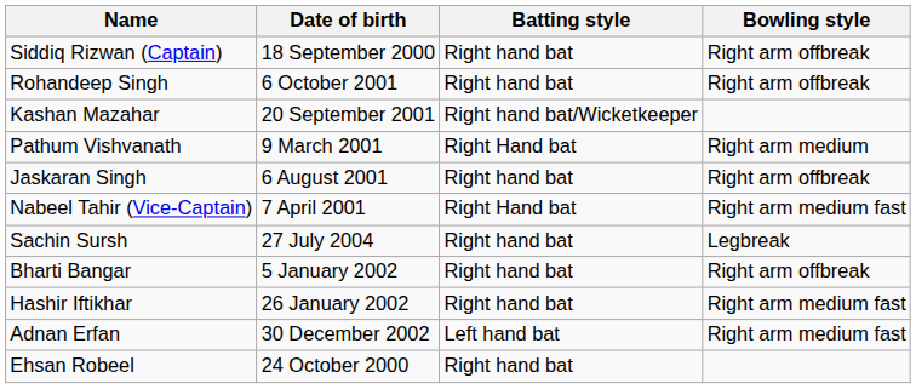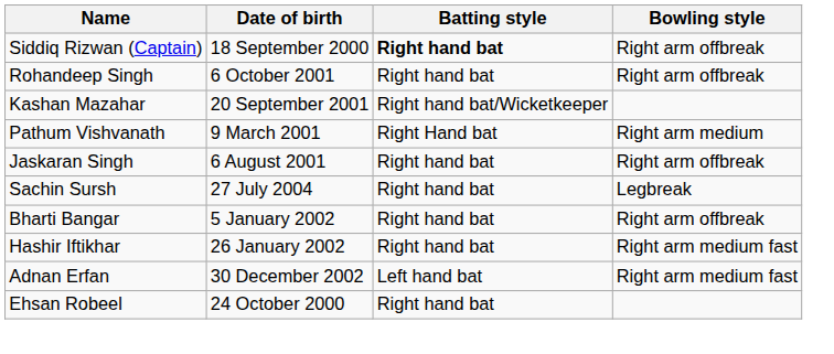 <table class="wikitable">
 <tr>
 <th>Name</th>
 <th>Date of birth</th>
 <th>Batting style</th>
 <th>Bowling style</th>
 </tr>
 <tr>
 <td>Siddiq Rizwan (<a href='#'>Captain</a>)</td>
 <td>18 September 2000</td>
-<td>Right hand bat</td>
+<td><strong>Right hand bat</strong></td>
 <td>Right arm offbreak</td>
 </tr>
 <tr>
 <td>Rohandeep Singh</td>
 <td>6 October 2001</td>
 <td>Right hand bat</td>
 <td>Right arm offbreak</td>
 </tr>
 <tr>
 <td>Kashan Mazahar</td>
 <td>20 September 2001</td>
 <td>Right hand bat/Wicketkeeper</td>
 <td></td>
 </tr>
 <tr>
 <td>Pathum Vishvanath</td>
 <td>9 March 2001</td>
 <td>Right Hand bat</td>
 <td>Right arm medium</td>
 </tr>
 <tr>
 <td>Jaskaran Singh</td>
 <td>6 August 2001</td>
 <td>Right hand bat</td>
 <td>Right arm offbreak</td>
-</tr>
-<tr>
-<td>Nabeel Tahir (<a href='#'>Vice-Captain</a>)</td>
-<td>7 April 2001</td>
-<td>Right Hand bat</td>
-<td>Right arm medium fast</td>
 </tr>
 <tr>
 <td>Sachin Sursh</td>
 <td>27 July 2004</td>
 <td>Right hand bat</td>
 <td>Legbreak</td>
 </tr>
 <tr>
 <td>Bharti Bangar</td>
 <td>5 January 2002</td>
 <td>Right hand bat</td>
 <td>Right arm offbreak</td>
 </tr>
 <tr>
 <td>Hashir Iftikhar</td>
 <td>26 January 2002</td>
 <td>Right hand bat</td>
 <td>Right arm medium fast</td>
 </tr>
 <tr>
 <td>Adnan Erfan</td>
 <td>30 December 2002</td>
 <td>Left hand bat</td>
 <td>Right arm medium fast</td>
 </tr>
 <tr>
 <td>Ehsan Robeel</td>
 <td>24 October 2000</td>
 <td>Right hand bat</td>
 <td></td>
 </tr>
 </table>
